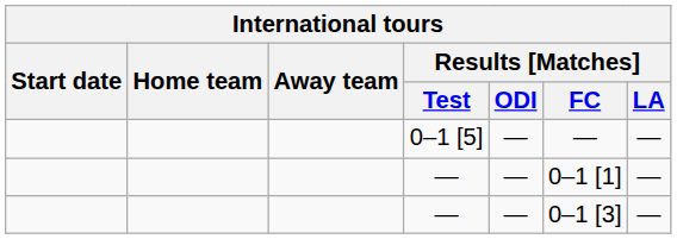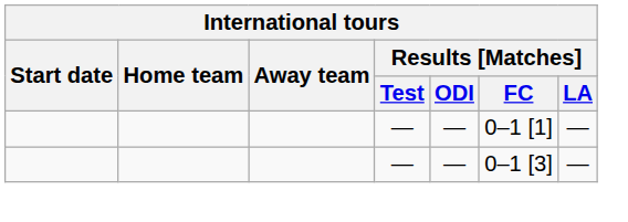 <table class="wikitable">
 <tr>
 <th colspan="7">International tours</th>
 </tr>
 <tr>
 <th rowspan="2">Start date</th>
 <th rowspan="2">Home team</th>
 <th rowspan="2">Away team</th>
 <th colspan="4">Results [Matches]</th>
 </tr>
 <tr>
 <th><a href='#'>Test</a></th>
 <th><a href='#'>ODI</a></th>
 <th><a href='#'>FC</a></th>
 <th><a href='#'>LA</a></th>
 </tr>
 <tr>
 <td><a href='#'></a></td>
 <td></td>
 <td></td>
-<td>0–1 [5]</td>
-<td ; style="text-align:center">—</td>
-<td ; style="text-align:center">—</td>
-<td ; style="text-align:center">—</td>
-</tr>
-<tr>
-<td><a href='#'></a></td>
-<td></td>
-<td></td>
 <td ; style="text-align:center">—</td>
 <td ; style="text-align:center">—</td>
 <td>0–1 [1]</td>
 <td ; style="text-align:center">—</td>
 </tr>
 <tr>
 <td><a href='#'></a></td>
 <td></td>
 <td></td>
 <td ; style="text-align:center">—</td>
 <td ; style="text-align:center">—</td>
 <td>0–1 [3]</td>
 <td ; style="text-align:center">—</td>
 </tr>
 </table>
